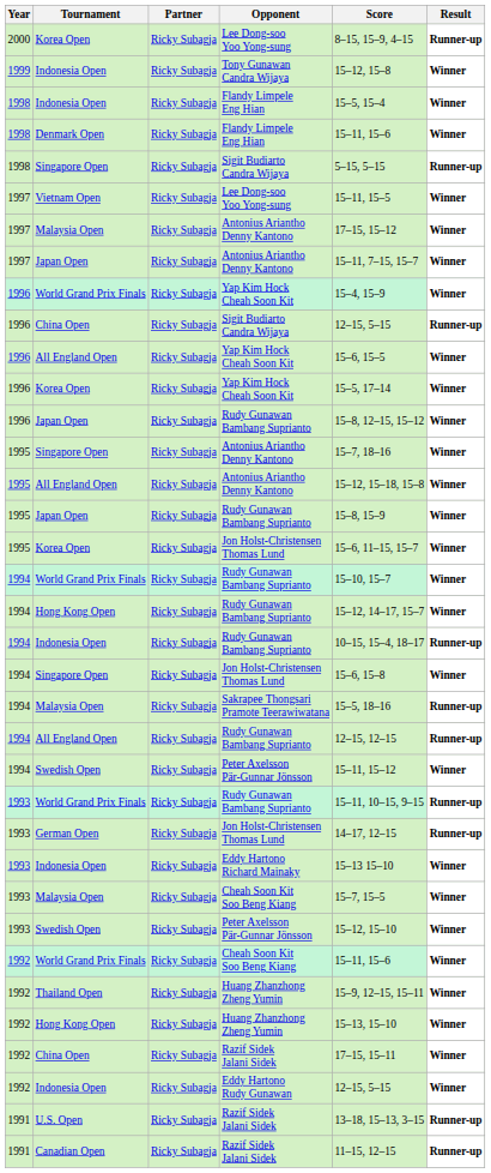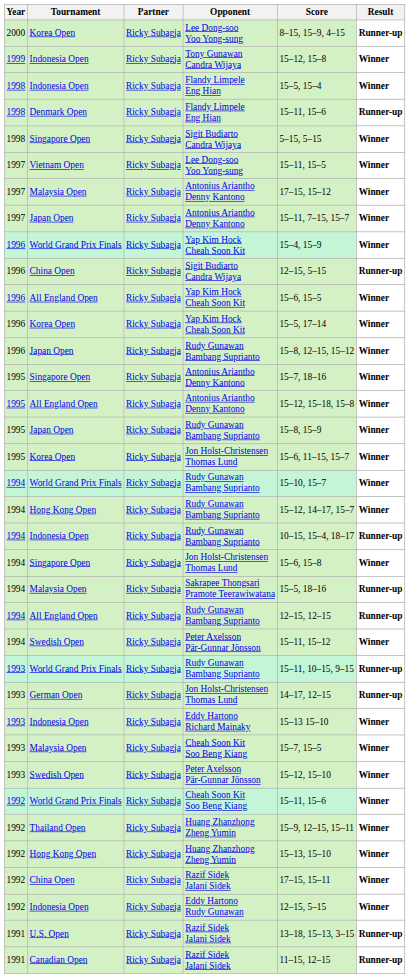 <table class="sortable wikitable" style="font-size: 90%;">
 <tr>
 <th>Year</th>
 <th>Tournament</th>
 <th>Partner</th>
 <th>Opponent</th>
 <th>Score</th>
 <th>Result</th>
 </tr>
 <tr style="background:#D4F1C5">
 <td align="center">2000</td>
 <td align="left"><a href='#'>Korea Open</a></td>
 <td align="left"> <a href='#'>Ricky Subagja</a></td>
 <td align="left"> <a href='#'>Lee Dong-soo</a> <br>  <a href='#'>Yoo Yong-sung</a></td>
 <td align="left">8–15, 15–9, 4–15</td>
 <td style="text-align:left; background:white"> <strong>Runner-up</strong></td>
 </tr>
 <tr style="background:#D4F1C5">
 <td align="center"><a href='#'>1999</a></td>
 <td align="left"><a href='#'>Indonesia Open</a></td>
 <td align="left"> <a href='#'>Ricky Subagja</a></td>
 <td align="left"> <a href='#'>Tony Gunawan</a> <br>  <a href='#'>Candra Wijaya</a></td>
 <td align="left">15–12, 15–8</td>
 <td style="text-align:left; background:white"> <strong>Winner</strong></td>
 </tr>
 <tr style="background:#D4F1C5">
 <td align="center"><a href='#'>1998</a></td>
 <td align="left"><a href='#'>Indonesia Open</a></td>
 <td align="left"> <a href='#'>Ricky Subagja</a></td>
 <td align="left"> <a href='#'>Flandy Limpele</a> <br>  <a href='#'>Eng Hian</a></td>
 <td align="left">15–5, 15–4</td>
 <td style="text-align:left; background:white"> <strong>Winner</strong></td>
 </tr>
 <tr style="background:#D4F1C5">
 <td align="center"><a href='#'>1998</a></td>
 <td align="left"><a href='#'>Denmark Open</a></td>
 <td align="left"> <a href='#'>Ricky Subagja</a></td>
 <td align="left"> <a href='#'>Flandy Limpele</a> <br>  <a href='#'>Eng Hian</a></td>
 <td align="left">15–11, 15–6</td>
-<td style="text-align:left; background:white"> <strong>Winner</strong></td>
+<td style="text-align:left; background:white"> <strong>Runner-up</strong></td>
 </tr>
 <tr style="background:#D4F1C5">
 <td align="center">1998</td>
 <td align="left"><a href='#'>Singapore Open</a></td>
 <td align="left"> <a href='#'>Ricky Subagja</a></td>
 <td align="left"> <a href='#'>Sigit Budiarto</a> <br>  <a href='#'>Candra Wijaya</a></td>
 <td align="left">5–15, 5–15</td>
-<td style="text-align:left; background:white"> <strong>Runner-up</strong></td>
+<td style="text-align:left; background:white"> <strong>Winner</strong></td>
 </tr>
 <tr style="background:#D4F1C5">
 <td align="center">1997</td>
 <td align="left"><a href='#'>Vietnam Open</a></td>
 <td align="left"> <a href='#'>Ricky Subagja</a></td>
 <td align="left"> <a href='#'>Lee Dong-soo</a> <br>  <a href='#'>Yoo Yong-sung</a></td>
 <td align="left">15–11, 15–5</td>
 <td style="text-align:left; background:white"> <strong>Winner</strong></td>
 </tr>
 <tr style="background:#D4F1C5">
 <td align="center">1997</td>
 <td align="left"><a href='#'>Malaysia Open</a></td>
 <td align="left"> <a href='#'>Ricky Subagja</a></td>
 <td align="left"> <a href='#'>Antonius Ariantho</a> <br>  <a href='#'>Denny Kantono</a></td>
 <td align="left">17–15, 15–12</td>
 <td style="text-align:left; background:white"> <strong>Winner</strong></td>
 </tr>
 <tr style="background:#D4F1C5">
 <td align="center">1997</td>
 <td align="left"><a href='#'>Japan Open</a></td>
 <td align="left"> <a href='#'>Ricky Subagja</a></td>
 <td align="left"> <a href='#'>Antonius Ariantho</a> <br>  <a href='#'>Denny Kantono</a></td>
 <td align="left">15–11, 7–15, 15–7</td>
 <td style="text-align:left; background:white"> <strong>Winner</strong></td>
 </tr>
 <tr style="background:#C3F6D7">
 <td align="center"><a href='#'>1996</a></td>
 <td align="left"><a href='#'>World Grand Prix Finals</a></td>
 <td align="left"> <a href='#'>Ricky Subagja</a></td>
 <td align="left"> <a href='#'>Yap Kim Hock</a> <br>  <a href='#'>Cheah Soon Kit</a></td>
 <td align="left">15–4, 15–9</td>
 <td style="text-align:left; background:white"> <strong>Winner</strong></td>
 </tr>
 <tr style="background:#D4F1C5">
 <td align="center">1996</td>
 <td align="left"><a href='#'>China Open</a></td>
 <td align="left"> <a href='#'>Ricky Subagja</a></td>
 <td align="left"> <a href='#'>Sigit Budiarto</a> <br>  <a href='#'>Candra Wijaya</a></td>
 <td align="left">12–15, 5–15</td>
 <td style="text-align:left; background:white"> <strong>Runner-up</strong></td>
 </tr>
 <tr style="background:#D4F1C5">
 <td align="center"><a href='#'>1996</a></td>
 <td align="left"><a href='#'>All England Open</a></td>
 <td align="left"> <a href='#'>Ricky Subagja</a></td>
 <td align="left"> <a href='#'>Yap Kim Hock</a> <br>  <a href='#'>Cheah Soon Kit</a></td>
 <td align="left">15–6, 15–5</td>
 <td style="text-align:left; background:white"> <strong>Winner</strong></td>
 </tr>
 <tr style="background:#D4F1C5">
 <td align="center">1996</td>
 <td align="left"><a href='#'>Korea Open</a></td>
 <td align="left"> <a href='#'>Ricky Subagja</a></td>
 <td align="left"> <a href='#'>Yap Kim Hock</a> <br>  <a href='#'>Cheah Soon Kit</a></td>
 <td align="left">15–5, 17–14</td>
 <td style="text-align:left; background:white"> <strong>Winner</strong></td>
 </tr>
 <tr style="background:#D4F1C5">
 <td align="center">1996</td>
 <td align="left"><a href='#'>Japan Open</a></td>
 <td align="left"> <a href='#'>Ricky Subagja</a></td>
 <td align="left"> <a href='#'>Rudy Gunawan</a> <br>  <a href='#'>Bambang Suprianto</a></td>
 <td align="left">15–8, 12–15, 15–12</td>
 <td style="text-align:left; background:white"> <strong>Winner</strong></td>
 </tr>
 <tr style="background:#D4F1C5">
 <td align="center">1995</td>
 <td align="left"><a href='#'>Singapore Open</a></td>
 <td align="left"> <a href='#'>Ricky Subagja</a></td>
 <td align="left"> <a href='#'>Antonius Ariantho</a> <br>  <a href='#'>Denny Kantono</a></td>
 <td align="left">15–7, 18–16</td>
 <td style="text-align:left; background:white"> <strong>Winner</strong></td>
 </tr>
 <tr style="background:#D4F1C5">
 <td align="center"><a href='#'>1995</a></td>
 <td align="left"><a href='#'>All England Open</a></td>
 <td align="left"> <a href='#'>Ricky Subagja</a></td>
 <td align="left"> <a href='#'>Antonius Ariantho</a> <br>  <a href='#'>Denny Kantono</a></td>
 <td align="left">15–12, 15–18, 15–8</td>
 <td style="text-align:left; background:white"> <strong>Winner</strong></td>
 </tr>
 <tr style="background:#D4F1C5">
 <td align="center">1995</td>
 <td align="left"><a href='#'>Japan Open</a></td>
 <td align="left"> <a href='#'>Ricky Subagja</a></td>
 <td align="left"> <a href='#'>Rudy Gunawan</a> <br>  <a href='#'>Bambang Suprianto</a></td>
 <td align="left">15–8, 15–9</td>
 <td style="text-align:left; background:white"> <strong>Winner</strong></td>
 </tr>
 <tr style="background:#D4F1C5">
 <td align="center">1995</td>
 <td align="left"><a href='#'>Korea Open</a></td>
 <td align="left"> <a href='#'>Ricky Subagja</a></td>
 <td align="left"> <a href='#'>Jon Holst-Christensen</a> <br>  <a href='#'>Thomas Lund</a></td>
 <td align="left">15–6, 11–15, 15–7</td>
 <td style="text-align:left; background:white"> <strong>Winner</strong></td>
 </tr>
 <tr style="background:#C3F6D7">
 <td align="center"><a href='#'>1994</a></td>
 <td align="left"><a href='#'>World Grand Prix Finals</a></td>
 <td align="left"> <a href='#'>Ricky Subagja</a></td>
 <td align="left"> <a href='#'>Rudy Gunawan</a> <br>  <a href='#'>Bambang Suprianto</a></td>
 <td align="left">15–10, 15–7</td>
 <td style="text-align:left; background:white"> <strong>Winner</strong></td>
 </tr>
 <tr style="background:#D4F1C5">
 <td align="center">1994</td>
 <td align="left"><a href='#'>Hong Kong Open</a></td>
 <td align="left"> <a href='#'>Ricky Subagja</a></td>
 <td align="left"> <a href='#'>Rudy Gunawan</a> <br>  <a href='#'>Bambang Suprianto</a></td>
 <td align="left">15–12, 14–17, 15–7</td>
 <td style="text-align:left; background:white"> <strong>Winner</strong></td>
 </tr>
 <tr style="background:#D4F1C5">
 <td align="center"><a href='#'>1994</a></td>
 <td align="left"><a href='#'>Indonesia Open</a></td>
 <td align="left"> <a href='#'>Ricky Subagja</a></td>
 <td align="left"> <a href='#'>Rudy Gunawan</a> <br>  <a href='#'>Bambang Suprianto</a></td>
 <td align="left">10–15, 15–4, 18–17</td>
 <td style="text-align:left; background:white"> <strong>Runner-up</strong></td>
 </tr>
 <tr style="background:#D4F1C5">
 <td align="center">1994</td>
 <td align="left"><a href='#'>Singapore Open</a></td>
 <td align="left"> <a href='#'>Ricky Subagja</a></td>
 <td align="left"> <a href='#'>Jon Holst-Christensen</a> <br>  <a href='#'>Thomas Lund</a></td>
 <td align="left">15–6, 15–8</td>
 <td style="text-align:left; background:white"> <strong>Winner</strong></td>
 </tr>
 <tr style="background:#D4F1C5">
 <td align="center">1994</td>
 <td align="left"><a href='#'>Malaysia Open</a></td>
 <td align="left"> <a href='#'>Ricky Subagja</a></td>
 <td align="left"> <a href='#'>Sakrapee Thongsari</a> <br>  <a href='#'>Pramote Teerawiwatana</a></td>
 <td align="left">15–5, 18–16</td>
 <td style="text-align:left; background:white"> <strong>Runner-up</strong></td>
 </tr>
 <tr style="background:#D4F1C5">
 <td align="center"><a href='#'>1994</a></td>
 <td align="left"><a href='#'>All England Open</a></td>
 <td align="left"> <a href='#'>Ricky Subagja</a></td>
 <td align="left"> <a href='#'>Rudy Gunawan</a> <br>  <a href='#'>Bambang Suprianto</a></td>
 <td align="left">12–15, 12–15</td>
 <td style="text-align:left; background:white"> <strong>Runner-up</strong></td>
 </tr>
 <tr style="background:#D4F1C5">
 <td align="center">1994</td>
 <td align="left"><a href='#'>Swedish Open</a></td>
 <td align="left"> <a href='#'>Ricky Subagja</a></td>
 <td align="left"> <a href='#'>Peter Axelsson</a> <br>  <a href='#'>Pär-Gunnar Jönsson</a></td>
 <td align="left">15–11, 15–12</td>
 <td style="text-align:left; background:white"> <strong>Winner</strong></td>
 </tr>
 <tr style="background:#C3F6D7">
 <td align="center"><a href='#'>1993</a></td>
 <td align="left"><a href='#'>World Grand Prix Finals</a></td>
 <td align="left"> <a href='#'>Ricky Subagja</a></td>
 <td align="left"> <a href='#'>Rudy Gunawan</a> <br>  <a href='#'>Bambang Suprianto</a></td>
 <td align="left">15–11, 10–15, 9–15</td>
 <td style="text-align:left; background:white"> <strong>Runner-up</strong></td>
 </tr>
 <tr style="background:#D4F1C5">
 <td align="center">1993</td>
 <td align="left"><a href='#'>German Open</a></td>
 <td align="left"> <a href='#'>Ricky Subagja</a></td>
 <td align="left"> <a href='#'>Jon Holst-Christensen</a> <br>  <a href='#'>Thomas Lund</a></td>
 <td align="left">14–17, 12–15</td>
 <td style="text-align:left; background:white"> <strong>Runner-up</strong></td>
 </tr>
 <tr style="background:#D4F1C5">
 <td align="center"><a href='#'>1993</a></td>
 <td align="left"><a href='#'>Indonesia Open</a></td>
 <td align="left"> <a href='#'>Ricky Subagja</a></td>
 <td align="left"> <a href='#'>Eddy Hartono</a> <br>  <a href='#'>Richard Mainaky</a></td>
 <td align="left">15–13 15–10</td>
 <td style="text-align:left; background:white"> <strong>Winner</strong></td>
 </tr>
 <tr style="background:#D4F1C5">
 <td align="center">1993</td>
 <td align="left"><a href='#'>Malaysia Open</a></td>
 <td align="left"> <a href='#'>Ricky Subagja</a></td>
 <td align="left"> <a href='#'>Cheah Soon Kit</a> <br>  <a href='#'>Soo Beng Kiang</a></td>
 <td align="left">15–7, 15–5</td>
 <td style="text-align:left; background:white"> <strong>Winner</strong></td>
 </tr>
 <tr style="background:#D4F1C5">
 <td align="center">1993</td>
 <td align="left"><a href='#'>Swedish Open</a></td>
 <td align="left"> <a href='#'>Ricky Subagja</a></td>
 <td align="left"> <a href='#'>Peter Axelsson</a> <br>  <a href='#'>Pär-Gunnar Jönsson</a></td>
 <td align="left">15–12, 15–10</td>
 <td style="text-align:left; background:white"> <strong>Winner</strong></td>
 </tr>
 <tr style="background:#C3F6D7">
 <td align="center"><a href='#'>1992</a></td>
 <td align="left"><a href='#'>World Grand Prix Finals</a></td>
 <td align="left"> <a href='#'>Ricky Subagja</a></td>
 <td align="left"> <a href='#'>Cheah Soon Kit</a> <br>  <a href='#'>Soo Beng Kiang</a></td>
 <td align="left">15–11, 15–6</td>
 <td style="text-align:left; background:white"> <strong>Winner</strong></td>
 </tr>
 <tr style="background:#D4F1C5">
 <td align="center">1992</td>
 <td align="left"><a href='#'>Thailand Open</a></td>
 <td align="left"> <a href='#'>Ricky Subagja</a></td>
 <td align="left"> <a href='#'>Huang Zhanzhong</a> <br>  <a href='#'>Zheng Yumin</a></td>
 <td align="left">15–9, 12–15, 15–11</td>
 <td style="text-align:left; background:white"> <strong>Winner</strong></td>
 </tr>
 <tr style="background:#D4F1C5">
 <td align="center">1992</td>
 <td align="left"><a href='#'>Hong Kong Open</a></td>
 <td align="left"> <a href='#'>Ricky Subagja</a></td>
 <td align="left"> <a href='#'>Huang Zhanzhong</a> <br>  <a href='#'>Zheng Yumin</a></td>
 <td align="left">15–13, 15–10</td>
 <td style="text-align:left; background:white"> <strong>Winner</strong></td>
 </tr>
 <tr style="background:#D4F1C5">
 <td align="center">1992</td>
 <td align="left"><a href='#'>China Open</a></td>
 <td align="left"> <a href='#'>Ricky Subagja</a></td>
 <td align="left"> <a href='#'>Razif Sidek</a> <br>  <a href='#'>Jalani Sidek</a></td>
 <td align="left">17–15, 15–11</td>
 <td style="text-align:left; background:white"> <strong>Winner</strong></td>
 </tr>
 <tr style="background:#D4F1C5">
 <td align="center">1992</td>
 <td align="left"><a href='#'>Indonesia Open</a></td>
 <td align="left"> <a href='#'>Ricky Subagja</a></td>
 <td align="left"> <a href='#'>Eddy Hartono</a> <br>  <a href='#'>Rudy Gunawan</a></td>
 <td align="left">12–15, 5–15</td>
 <td style="text-align:left; background:white"> <strong>Winner</strong></td>
 </tr>
 <tr style="background:#D4F1C5">
 <td align="center">1991</td>
 <td align="left"><a href='#'>U.S. Open</a></td>
 <td align="left"> <a href='#'>Ricky Subagja</a></td>
 <td align="left"> <a href='#'>Razif Sidek</a> <br>  <a href='#'>Jalani Sidek</a></td>
 <td align="left">13–18, 15–13, 3–15</td>
 <td style="text-align:left; background:white"> <strong>Runner-up</strong></td>
 </tr>
 <tr style="background:#D4F1C5">
 <td align="center">1991</td>
 <td align="left"><a href='#'>Canadian Open</a></td>
 <td align="left"> <a href='#'>Ricky Subagja</a></td>
 <td align="left"> <a href='#'>Razif Sidek</a> <br>  <a href='#'>Jalani Sidek</a></td>
 <td align="left">11–15, 12–15</td>
 <td style="text-align:left; background:white"> <strong>Runner-up</strong></td>
 </tr>
 </table>
